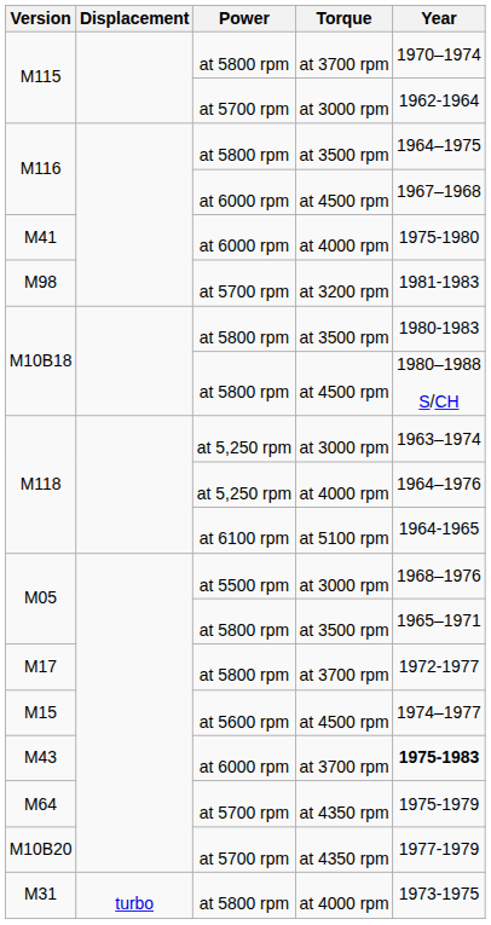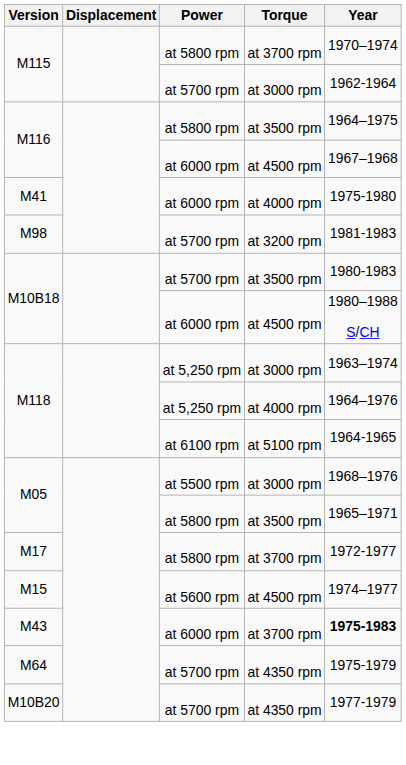 <table class="wikitable sortable" style="text-align: center;">
 <tr>
 <th>Version</th>
 <th>Displacement</th>
 <th>Power</th>
 <th>Torque</th>
 <th>Year</th>
 </tr>
 <tr>
 <td rowspan=2>M115</td>
 <td rowspan=2></td>
 <td> <br> at 5800 rpm</td>
 <td> <br> at 3700 rpm</td>
 <td>1970–1974</td>
 </tr>
 <tr>
 <td> <br> at 5700 rpm</td>
 <td> <br> at 3000 rpm</td>
 <td>1962-1964</td>
 </tr>
 <tr>
 <td rowspan=2>M116</td>
 <td rowspan=4></td>
 <td> <br> at 5800 rpm</td>
 <td> <br> at 3500 rpm</td>
 <td>1964–1975</td>
 </tr>
 <tr>
 <td> <br> at 6000 rpm</td>
 <td> <br> at 4500 rpm</td>
 <td>1967–1968</td>
 </tr>
 <tr>
 <td>M41</td>
 <td> <br> at 6000 rpm</td>
 <td> <br> at 4000 rpm</td>
 <td>1975-1980</td>
 </tr>
 <tr>
 <td>M98</td>
 <td> <br> at 5700 rpm</td>
 <td> <br> at 3200 rpm</td>
 <td>1981-1983</td>
 </tr>
 <tr>
 <td rowspan=2>M10B18</td>
 <td rowspan=2></td>
-<td> <br> at 5800 rpm</td>
+<td> <br> at 5700 rpm</td>
 <td> <br> at 3500 rpm</td>
 <td>1980-1983</td>
 </tr>
 <tr>
-<td> <br> at 5800 rpm <br> </td>
+<td> <br> at 6000 rpm</td>
 <td> <br> at 4500 rpm<br></td>
 <td>1980–1988<br><br><a href='#'>S</a>/<a href='#'>CH</a></td>
 </tr>
 <tr>
 <td rowspan=3>M118</td>
 <td rowspan=3></td>
 <td> <br> at 5,250 rpm</td>
 <td> <br> at 3000 rpm</td>
 <td>1963–1974</td>
 </tr>
 <tr>
 <td> <br> at 5,250 rpm</td>
 <td> <br> at 4000 rpm</td>
 <td>1964–1976</td>
 </tr>
 <tr>
 <td> <br> at 6100 rpm</td>
 <td> <br> at 5100 rpm</td>
 <td>1964-1965</td>
 </tr>
 <tr>
 <td rowspan=2>M05</td>
 <td rowspan=7></td>
 <td> <br> at 5500 rpm</td>
 <td> <br> at 3000 rpm</td>
 <td>1968–1976</td>
 </tr>
 <tr>
 <td> <br> at 5800 rpm</td>
 <td> <br> at 3500 rpm</td>
 <td>1965–1971</td>
 </tr>
 <tr>
 <td>M17</td>
 <td> <br> at 5800 rpm</td>
 <td> <br> at 3700 rpm</td>
 <td>1972-1977</td>
 </tr>
 <tr>
 <td>M15</td>
 <td> <br> at 5600 rpm</td>
 <td> <br> at 4500 rpm</td>
 <td>1974–1977</td>
 </tr>
 <tr>
 <td>M43</td>
 <td> <br> at 6000 rpm</td>
 <td> <br> at 3700 rpm</td>
 <td><strong>1975-1983</strong></td>
 </tr>
 <tr>
 <td>M64</td>
 <td> <br> at 5700 rpm</td>
 <td> <br> at 4350 rpm</td>
 <td>1975-1979</td>
 </tr>
 <tr>
 <td>M10B20</td>
 <td> <br> at 5700 rpm</td>
 <td> <br> at 4350 rpm</td>
 <td>1977-1979</td>
 </tr>
-<tr>
-<td>M31</td>
-<td><br><a href='#'>turbo</a></td>
-<td> <br> at 5800 rpm</td>
-<td> <br> at 4000 rpm</td>
-<td>1973-1975</td>
-</tr>
 </table>
